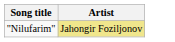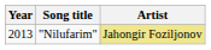 <table class = "wikitable sortable">
 <tr>
+<th>Year</th>
 <th>Song title</th>
 <th>Artist</th>
 </tr>
 <tr>
+<td>2013</td>
 <td>"Nilufarim"</td>
 <td style="background: khaki;">Jahongir Foziljonov</td>
 </tr>
 </table>
